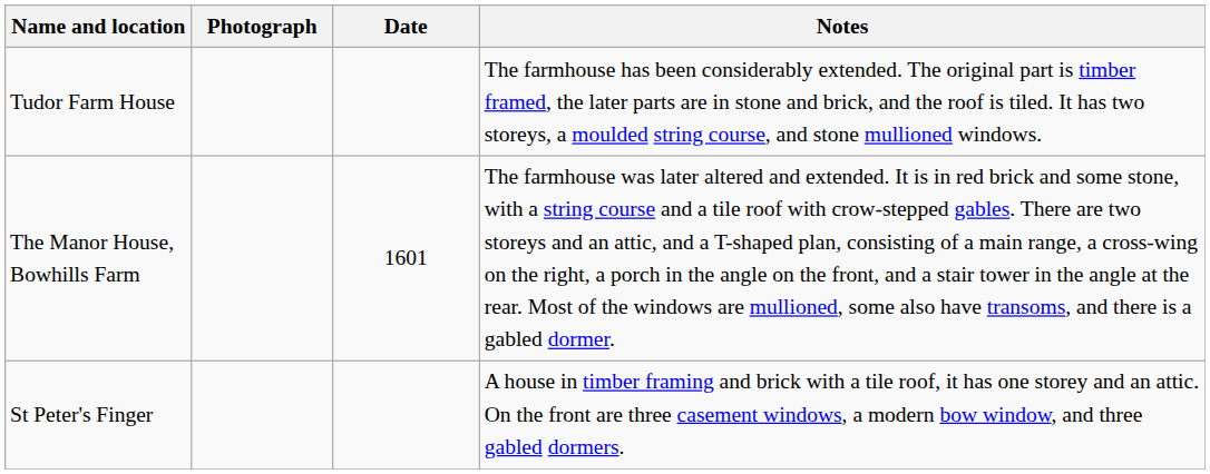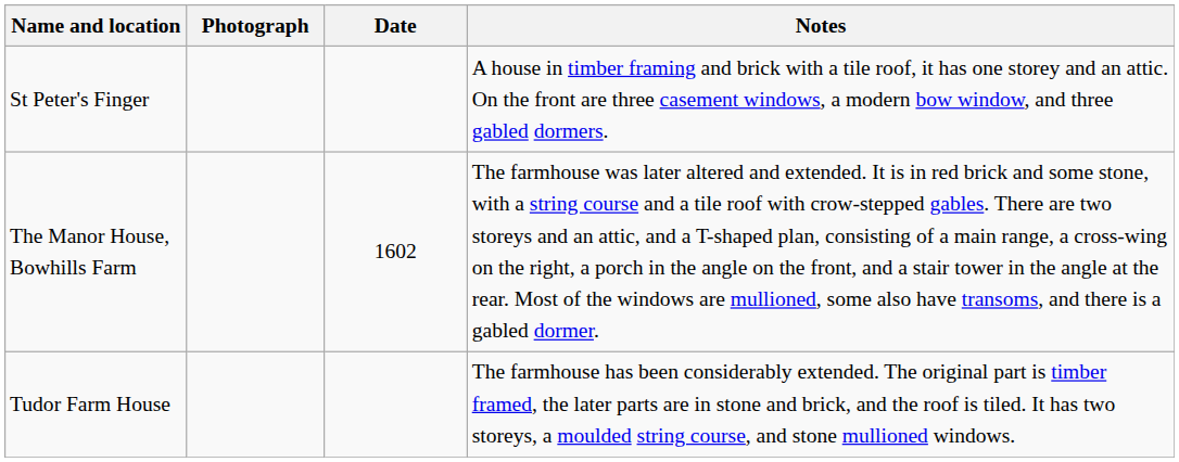 <table class="wikitable sortable plainrowheaders" style="width:100%;border:0px;text-align:left;line-height:150%;">
 <tr>
 <th scope="col"  style="width:150px">Name and location</th>
 <th scope="col"  style="width:100px" class="unsortable">Photograph</th>
 <th scope="col"  style="width:120px">Date</th>
 <th scope="col"  style="width:650px" class="unsortable">Notes</th>
 </tr>
 <tr>
+<td>St Peter's Finger<br><small></small></td>
+<td></td>
+<td align="center"></td>
+<td>A house in <a href='#'>timber framing</a> and brick with a tile roof, it has one storey and an attic.  On the front are three <a href='#'>casement windows</a>, a modern <a href='#'>bow window</a>, and three <a href='#'>gabled</a> <a href='#'>dormers</a>.</td>
+</tr>
+<tr>
+<td>The Manor House, Bowhills Farm<br><small></small></td>
+<td></td>
+<td align="center">1602</td>
+<td>The farmhouse was later altered and extended.  It is in red brick and some stone, with a <a href='#'>string course</a> and a tile roof with crow-stepped <a href='#'>gables</a>.  There are two storeys and an attic, and a T-shaped plan, consisting of a main range, a cross-wing on the right, a porch in the angle on the front, and a stair tower in the angle at the rear.  Most of the windows are <a href='#'>mullioned</a>, some also have <a href='#'>transoms</a>, and there is a gabled <a href='#'>dormer</a>.</td>
+</tr>
+<tr>
 <td>Tudor Farm House<br><small></small></td>
 <td></td>
 <td align="center"></td>
 <td>The farmhouse has been considerably extended.  The original part is <a href='#'>timber framed</a>, the later parts are in stone and brick, and the roof is tiled.  It has two storeys, a <a href='#'>moulded</a> <a href='#'>string course</a>, and stone <a href='#'>mullioned</a> windows.</td>
 </tr>
 <tr>
-<td>The Manor House, Bowhills Farm<br><small></small></td>
-<td></td>
-<td align="center">1601</td>
-<td>The farmhouse was later altered and extended.  It is in red brick and some stone, with a <a href='#'>string course</a> and a tile roof with crow-stepped <a href='#'>gables</a>.  There are two storeys and an attic, and a T-shaped plan, consisting of a main range, a cross-wing on the right, a porch in the angle on the front, and a stair tower in the angle at the rear.  Most of the windows are <a href='#'>mullioned</a>, some also have <a href='#'>transoms</a>, and there is a gabled <a href='#'>dormer</a>.</td>
-</tr>
-<tr>
-<td>St Peter's Finger<br><small></small></td>
-<td></td>
-<td align="center"></td>
-<td>A house in <a href='#'>timber framing</a> and brick with a tile roof, it has one storey and an attic.  On the front are three <a href='#'>casement windows</a>, a modern <a href='#'>bow window</a>, and three <a href='#'>gabled</a> <a href='#'>dormers</a>.</td>
-</tr>
-<tr>
 </tr>
 </table>
